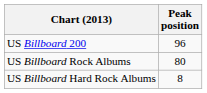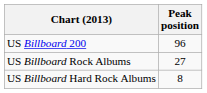 <table class="wikitable">
 <tr>
 <th>Chart (2013)</th>
 <th>Peak<br>position<br></th>
 </tr>
 <tr>
 <td>US <a href='#'><em>Billboard</em> 200</a></td>
 <td style="text-align:center;">96</td>
 </tr>
 <tr>
 <td>US <em>Billboard</em> Rock Albums</td>
-<td style="text-align:center;">80</td>
+<td style="text-align:center;">27</td>
 </tr>
 <tr>
 <td>US <em>Billboard</em> Hard Rock Albums</td>
 <td style="text-align:center;">8</td>
 </tr>
 </table>
